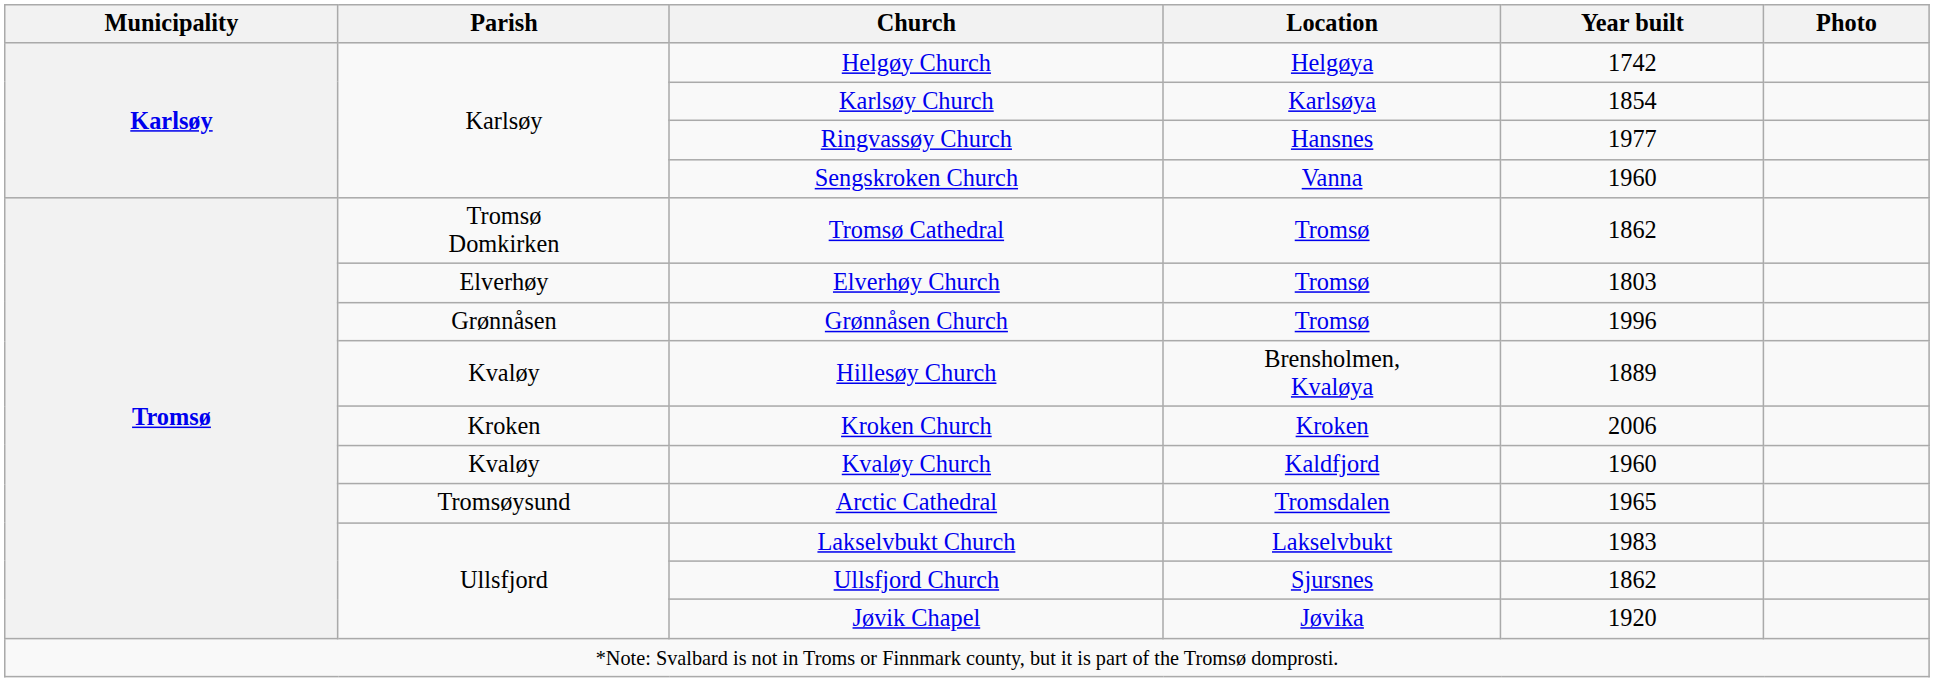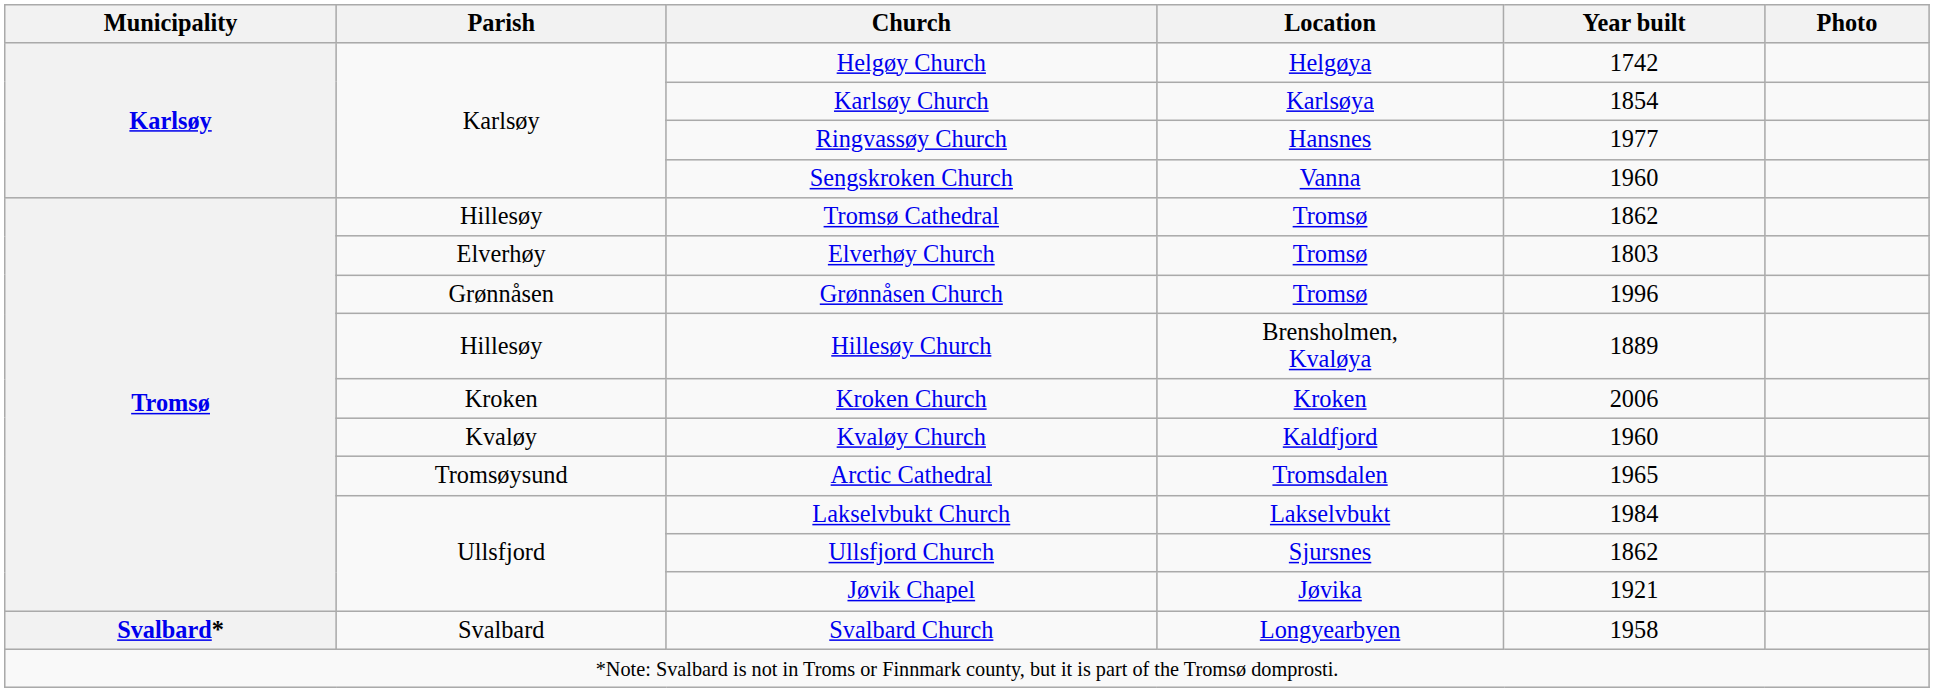 <table class="wikitable" style="text-align: center; width: 80%;">
 <tr>
 <th>Municipality</th>
 <th>Parish </th>
 <th>Church</th>
 <th>Location</th>
 <th>Year built</th>
 <th>Photo</th>
 </tr>
 <tr>
 <th rowspan="4"><a href='#'>Karlsøy</a></th>
 <td rowspan="4">Karlsøy</td>
 <td><a href='#'>Helgøy Church</a></td>
 <td><a href='#'>Helgøya</a></td>
 <td>1742</td>
 <td></td>
 </tr>
 <tr>
 <td><a href='#'>Karlsøy Church</a></td>
 <td><a href='#'>Karlsøya</a></td>
 <td>1854</td>
 <td></td>
 </tr>
 <tr>
 <td><a href='#'>Ringvassøy Church</a></td>
 <td><a href='#'>Hansnes</a></td>
 <td>1977</td>
 <td></td>
 </tr>
 <tr>
 <td><a href='#'>Sengskroken Church</a></td>
 <td><a href='#'>Vanna</a></td>
 <td>1960</td>
 <td></td>
 </tr>
 <tr>
 <th rowspan="10"><a href='#'>Tromsø</a></th>
-<td>Tromsø<br>Domkirken</td>
+<td>Hillesøy</td>
 <td><a href='#'>Tromsø Cathedral</a></td>
 <td><a href='#'>Tromsø</a></td>
 <td>1862</td>
 <td></td>
 </tr>
 <tr>
 <td>Elverhøy</td>
 <td><a href='#'>Elverhøy Church</a></td>
 <td><a href='#'>Tromsø</a></td>
 <td>1803</td>
 <td></td>
 </tr>
 <tr>
 <td>Grønnåsen</td>
 <td><a href='#'>Grønnåsen Church</a></td>
 <td><a href='#'>Tromsø</a></td>
 <td>1996</td>
 <td></td>
 </tr>
 <tr>
-<td>Kvaløy</td>
+<td>Hillesøy</td>
 <td><a href='#'>Hillesøy Church</a></td>
 <td>Brensholmen,<br><a href='#'>Kvaløya</a></td>
 <td>1889</td>
 <td></td>
 </tr>
 <tr>
 <td>Kroken</td>
 <td><a href='#'>Kroken Church</a></td>
 <td><a href='#'>Kroken</a></td>
 <td>2006</td>
 <td></td>
 </tr>
 <tr>
 <td>Kvaløy</td>
 <td><a href='#'>Kvaløy Church</a></td>
 <td><a href='#'>Kaldfjord</a></td>
 <td>1960</td>
 <td></td>
 </tr>
 <tr>
 <td>Tromsøysund</td>
 <td><a href='#'>Arctic Cathedral</a></td>
 <td><a href='#'>Tromsdalen</a></td>
 <td>1965</td>
 <td></td>
 </tr>
 <tr>
 <td rowspan="3">Ullsfjord</td>
 <td><a href='#'>Lakselvbukt Church</a></td>
 <td><a href='#'>Lakselvbukt</a></td>
-<td>1983</td>
+<td>1984</td>
 <td></td>
 </tr>
 <tr>
 <td><a href='#'>Ullsfjord Church</a></td>
 <td><a href='#'>Sjursnes</a></td>
 <td>1862</td>
 <td></td>
 </tr>
 <tr>
 <td><a href='#'>Jøvik Chapel</a></td>
 <td><a href='#'>Jøvika</a></td>
-<td>1920</td>
+<td>1921</td>
+<td></td>
+</tr>
+<tr>
+<th rowspan="1"><a href='#'>Svalbard</a>*</th>
+<td>Svalbard</td>
+<td><a href='#'>Svalbard Church</a></td>
+<td><a href='#'>Longyearbyen</a></td>
+<td>1958</td>
 <td></td>
 </tr>
 <tr>
 <td colspan="6"><small>*Note: Svalbard is not in Troms or Finnmark county, but it is part of the Tromsø domprosti.</small></td>
 </tr>
 </table>
